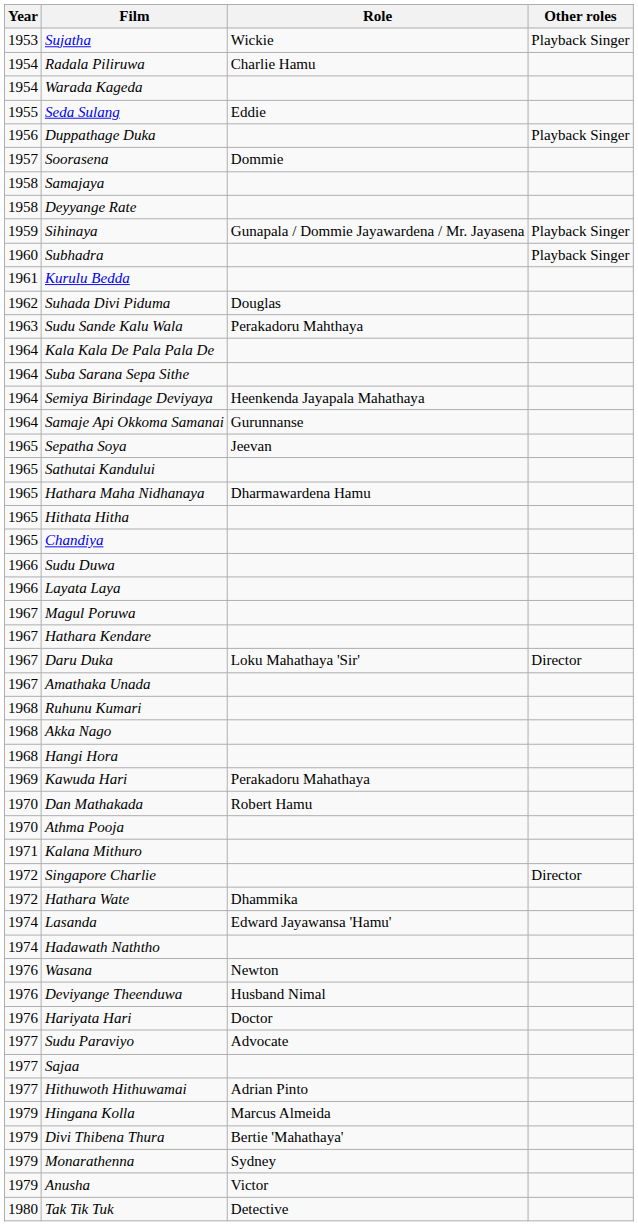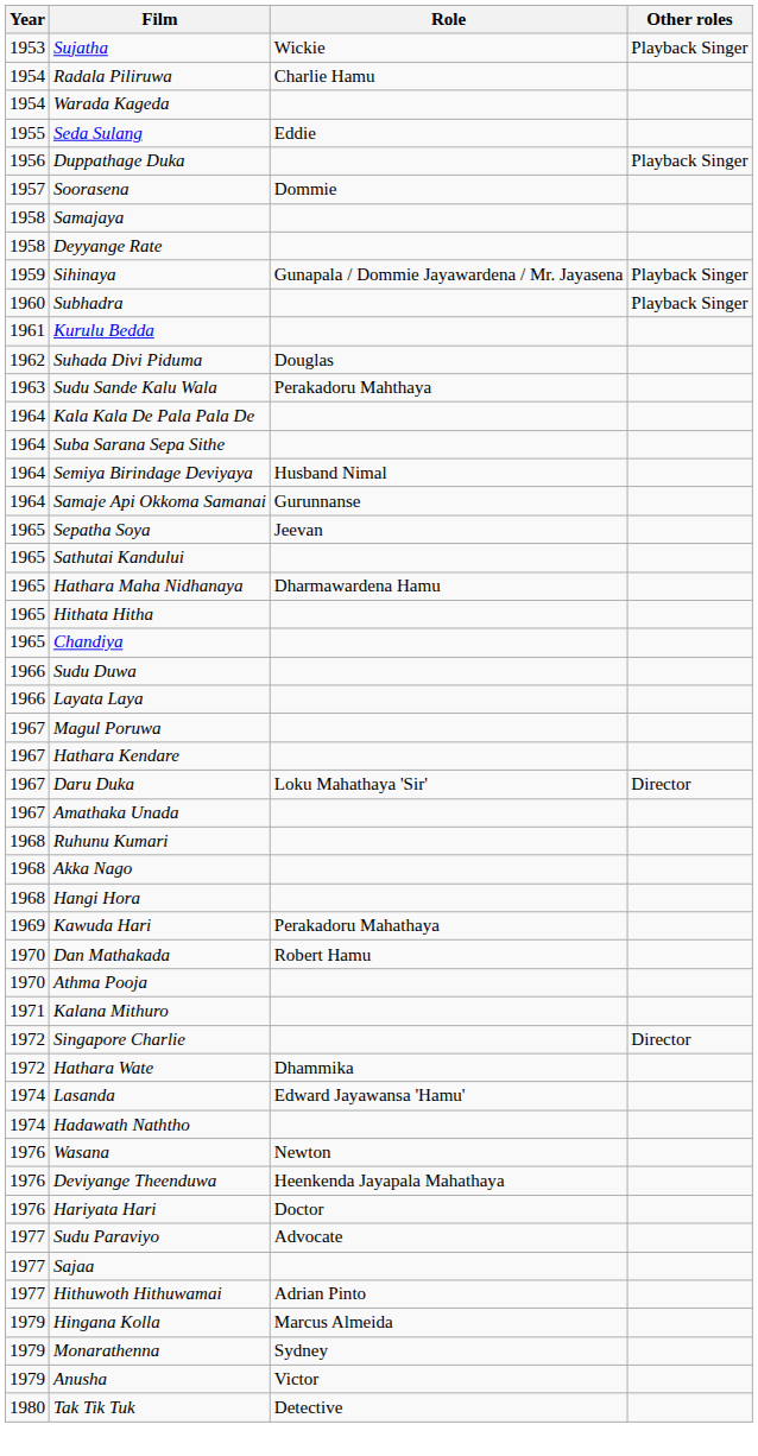 <table class="wikitable">
 <tr>
 <th>Year</th>
 <th>Film</th>
 <th>Role</th>
 <th>Other roles</th>
 </tr>
 <tr>
 <td>1953</td>
 <td><em><a href='#'>Sujatha</a></em></td>
 <td>Wickie</td>
 <td>Playback Singer</td>
 </tr>
 <tr>
 <td>1954</td>
 <td><em>Radala Piliruwa</em></td>
 <td>Charlie Hamu</td>
 <td></td>
 </tr>
 <tr>
 <td>1954</td>
 <td><em>Warada Kageda</em></td>
 <td></td>
 <td></td>
 </tr>
 <tr>
 <td>1955</td>
 <td><em><a href='#'>Seda Sulang</a> </em></td>
 <td>Eddie</td>
 <td></td>
 </tr>
 <tr>
 <td>1956</td>
 <td><em>Duppathage Duka</em></td>
 <td></td>
 <td>Playback Singer</td>
 </tr>
 <tr>
 <td>1957</td>
 <td><em>Soorasena</em></td>
 <td>Dommie</td>
 <td></td>
 </tr>
 <tr>
 <td>1958</td>
 <td><em>Samajaya</em></td>
 <td></td>
 <td></td>
 </tr>
 <tr>
 <td>1958</td>
 <td><em>Deyyange Rate</em></td>
 <td></td>
 <td></td>
 </tr>
 <tr>
 <td>1959</td>
 <td><em>Sihinaya</em></td>
 <td>Gunapala / Dommie Jayawardena / Mr. Jayasena</td>
 <td>Playback Singer</td>
 </tr>
 <tr>
 <td>1960</td>
 <td><em>Subhadra</em></td>
 <td></td>
 <td>Playback Singer</td>
 </tr>
 <tr>
 <td>1961</td>
 <td><em><a href='#'>Kurulu Bedda</a></em></td>
 <td></td>
 <td></td>
 </tr>
 <tr>
 <td>1962</td>
 <td><em>Suhada Divi Piduma</em></td>
 <td>Douglas</td>
 <td></td>
 </tr>
 <tr>
 <td>1963</td>
 <td><em>Sudu Sande Kalu Wala</em></td>
 <td>Perakadoru Mahthaya</td>
 <td></td>
 </tr>
 <tr>
 <td>1964</td>
 <td><em>Kala Kala De Pala Pala De</em></td>
 <td></td>
 <td></td>
 </tr>
 <tr>
 <td>1964</td>
 <td><em>Suba Sarana Sepa Sithe</em></td>
 <td></td>
 <td></td>
 </tr>
 <tr>
 <td>1964</td>
 <td><em>Semiya Birindage Deviyaya</em></td>
-<td>Heenkenda Jayapala Mahathaya</td>
+<td>Husband Nimal</td>
 <td></td>
 </tr>
 <tr>
 <td>1964</td>
 <td><em>Samaje Api Okkoma Samanai</em></td>
 <td>Gurunnanse</td>
 <td></td>
 </tr>
 <tr>
 <td>1965</td>
 <td><em>Sepatha Soya</em></td>
 <td>Jeevan</td>
 <td></td>
 </tr>
 <tr>
 <td>1965</td>
 <td><em>Sathutai Kandului</em></td>
 <td></td>
 <td></td>
 </tr>
 <tr>
 <td>1965</td>
 <td><em>Hathara Maha Nidhanaya</em></td>
 <td>Dharmawardena Hamu</td>
 <td></td>
 </tr>
 <tr>
 <td>1965</td>
 <td><em>Hithata Hitha</em></td>
 <td></td>
 <td></td>
 </tr>
 <tr>
 <td>1965</td>
 <td><em><a href='#'>Chandiya</a></em></td>
 <td></td>
 <td></td>
 </tr>
 <tr>
 <td>1966</td>
 <td><em>Sudu Duwa</em></td>
 <td></td>
 <td></td>
 </tr>
 <tr>
 <td>1966</td>
 <td><em>Layata Laya</em></td>
 <td></td>
 <td></td>
 </tr>
 <tr>
 <td>1967</td>
 <td><em>Magul Poruwa</em></td>
 <td></td>
 <td></td>
 </tr>
 <tr>
 <td>1967</td>
 <td><em>Hathara Kendare</em></td>
 <td></td>
 <td></td>
 </tr>
 <tr>
 <td>1967</td>
 <td><em>Daru Duka</em></td>
 <td>Loku Mahathaya 'Sir'</td>
 <td>Director</td>
 </tr>
 <tr>
 <td>1967</td>
 <td><em>Amathaka Unada</em></td>
 <td></td>
 <td></td>
 </tr>
 <tr>
 <td>1968</td>
 <td><em>Ruhunu Kumari</em></td>
 <td></td>
 <td></td>
 </tr>
 <tr>
 <td>1968</td>
 <td><em>Akka Nago</em></td>
 <td></td>
 <td></td>
 </tr>
 <tr>
 <td>1968</td>
 <td><em>Hangi Hora</em></td>
 <td></td>
 <td></td>
 </tr>
 <tr>
 <td>1969</td>
 <td><em>Kawuda Hari</em></td>
 <td>Perakadoru Mahathaya</td>
 <td></td>
 </tr>
 <tr>
 <td>1970</td>
 <td><em>Dan Mathakada</em></td>
 <td>Robert Hamu</td>
 <td></td>
 </tr>
 <tr>
 <td>1970</td>
 <td><em>Athma Pooja</em></td>
 <td></td>
 <td></td>
 </tr>
 <tr>
 <td>1971</td>
 <td><em>Kalana Mithuro</em></td>
 <td></td>
 <td></td>
 </tr>
 <tr>
 <td>1972</td>
 <td><em>Singapore Charlie</em></td>
 <td></td>
 <td>Director</td>
 </tr>
 <tr>
 <td>1972</td>
 <td><em>Hathara Wate</em></td>
 <td>Dhammika</td>
 <td></td>
 </tr>
 <tr>
 <td>1974</td>
 <td><em>Lasanda</em></td>
 <td>Edward Jayawansa 'Hamu'</td>
 <td></td>
 </tr>
 <tr>
 <td>1974</td>
 <td><em>Hadawath Naththo</em></td>
 <td></td>
 <td></td>
 </tr>
 <tr>
 <td>1976</td>
 <td><em>Wasana</em></td>
 <td>Newton</td>
 <td></td>
 </tr>
 <tr>
 <td>1976</td>
 <td><em>Deviyange Theenduwa</em></td>
-<td>Husband Nimal</td>
+<td>Heenkenda Jayapala Mahathaya</td>
 <td></td>
 </tr>
 <tr>
 <td>1976</td>
 <td><em>Hariyata Hari</em></td>
 <td>Doctor</td>
 <td></td>
 </tr>
 <tr>
 <td>1977</td>
 <td><em>Sudu Paraviyo</em></td>
 <td>Advocate</td>
 <td></td>
 </tr>
 <tr>
 <td>1977</td>
 <td><em>Sajaa</em></td>
 <td></td>
 <td></td>
 </tr>
 <tr>
 <td>1977</td>
 <td><em>Hithuwoth Hithuwamai</em></td>
 <td>Adrian Pinto</td>
 <td></td>
 </tr>
 <tr>
 <td>1979</td>
 <td><em>Hingana Kolla</em></td>
 <td>Marcus Almeida</td>
 <td></td>
 </tr>
 <tr>
 <td>1979</td>
-<td><em>Divi Thibena Thura</em></td>
-<td>Bertie 'Mahathaya'</td>
-<td></td>
-</tr>
-<tr>
-<td>1979</td>
 <td><em>Monarathenna</em></td>
 <td>Sydney</td>
 <td></td>
 </tr>
 <tr>
 <td>1979</td>
 <td><em>Anusha</em></td>
 <td>Victor</td>
 <td></td>
 </tr>
 <tr>
 <td>1980</td>
 <td><em>Tak Tik Tuk</em></td>
 <td>Detective</td>
 <td></td>
 </tr>
 </table>
